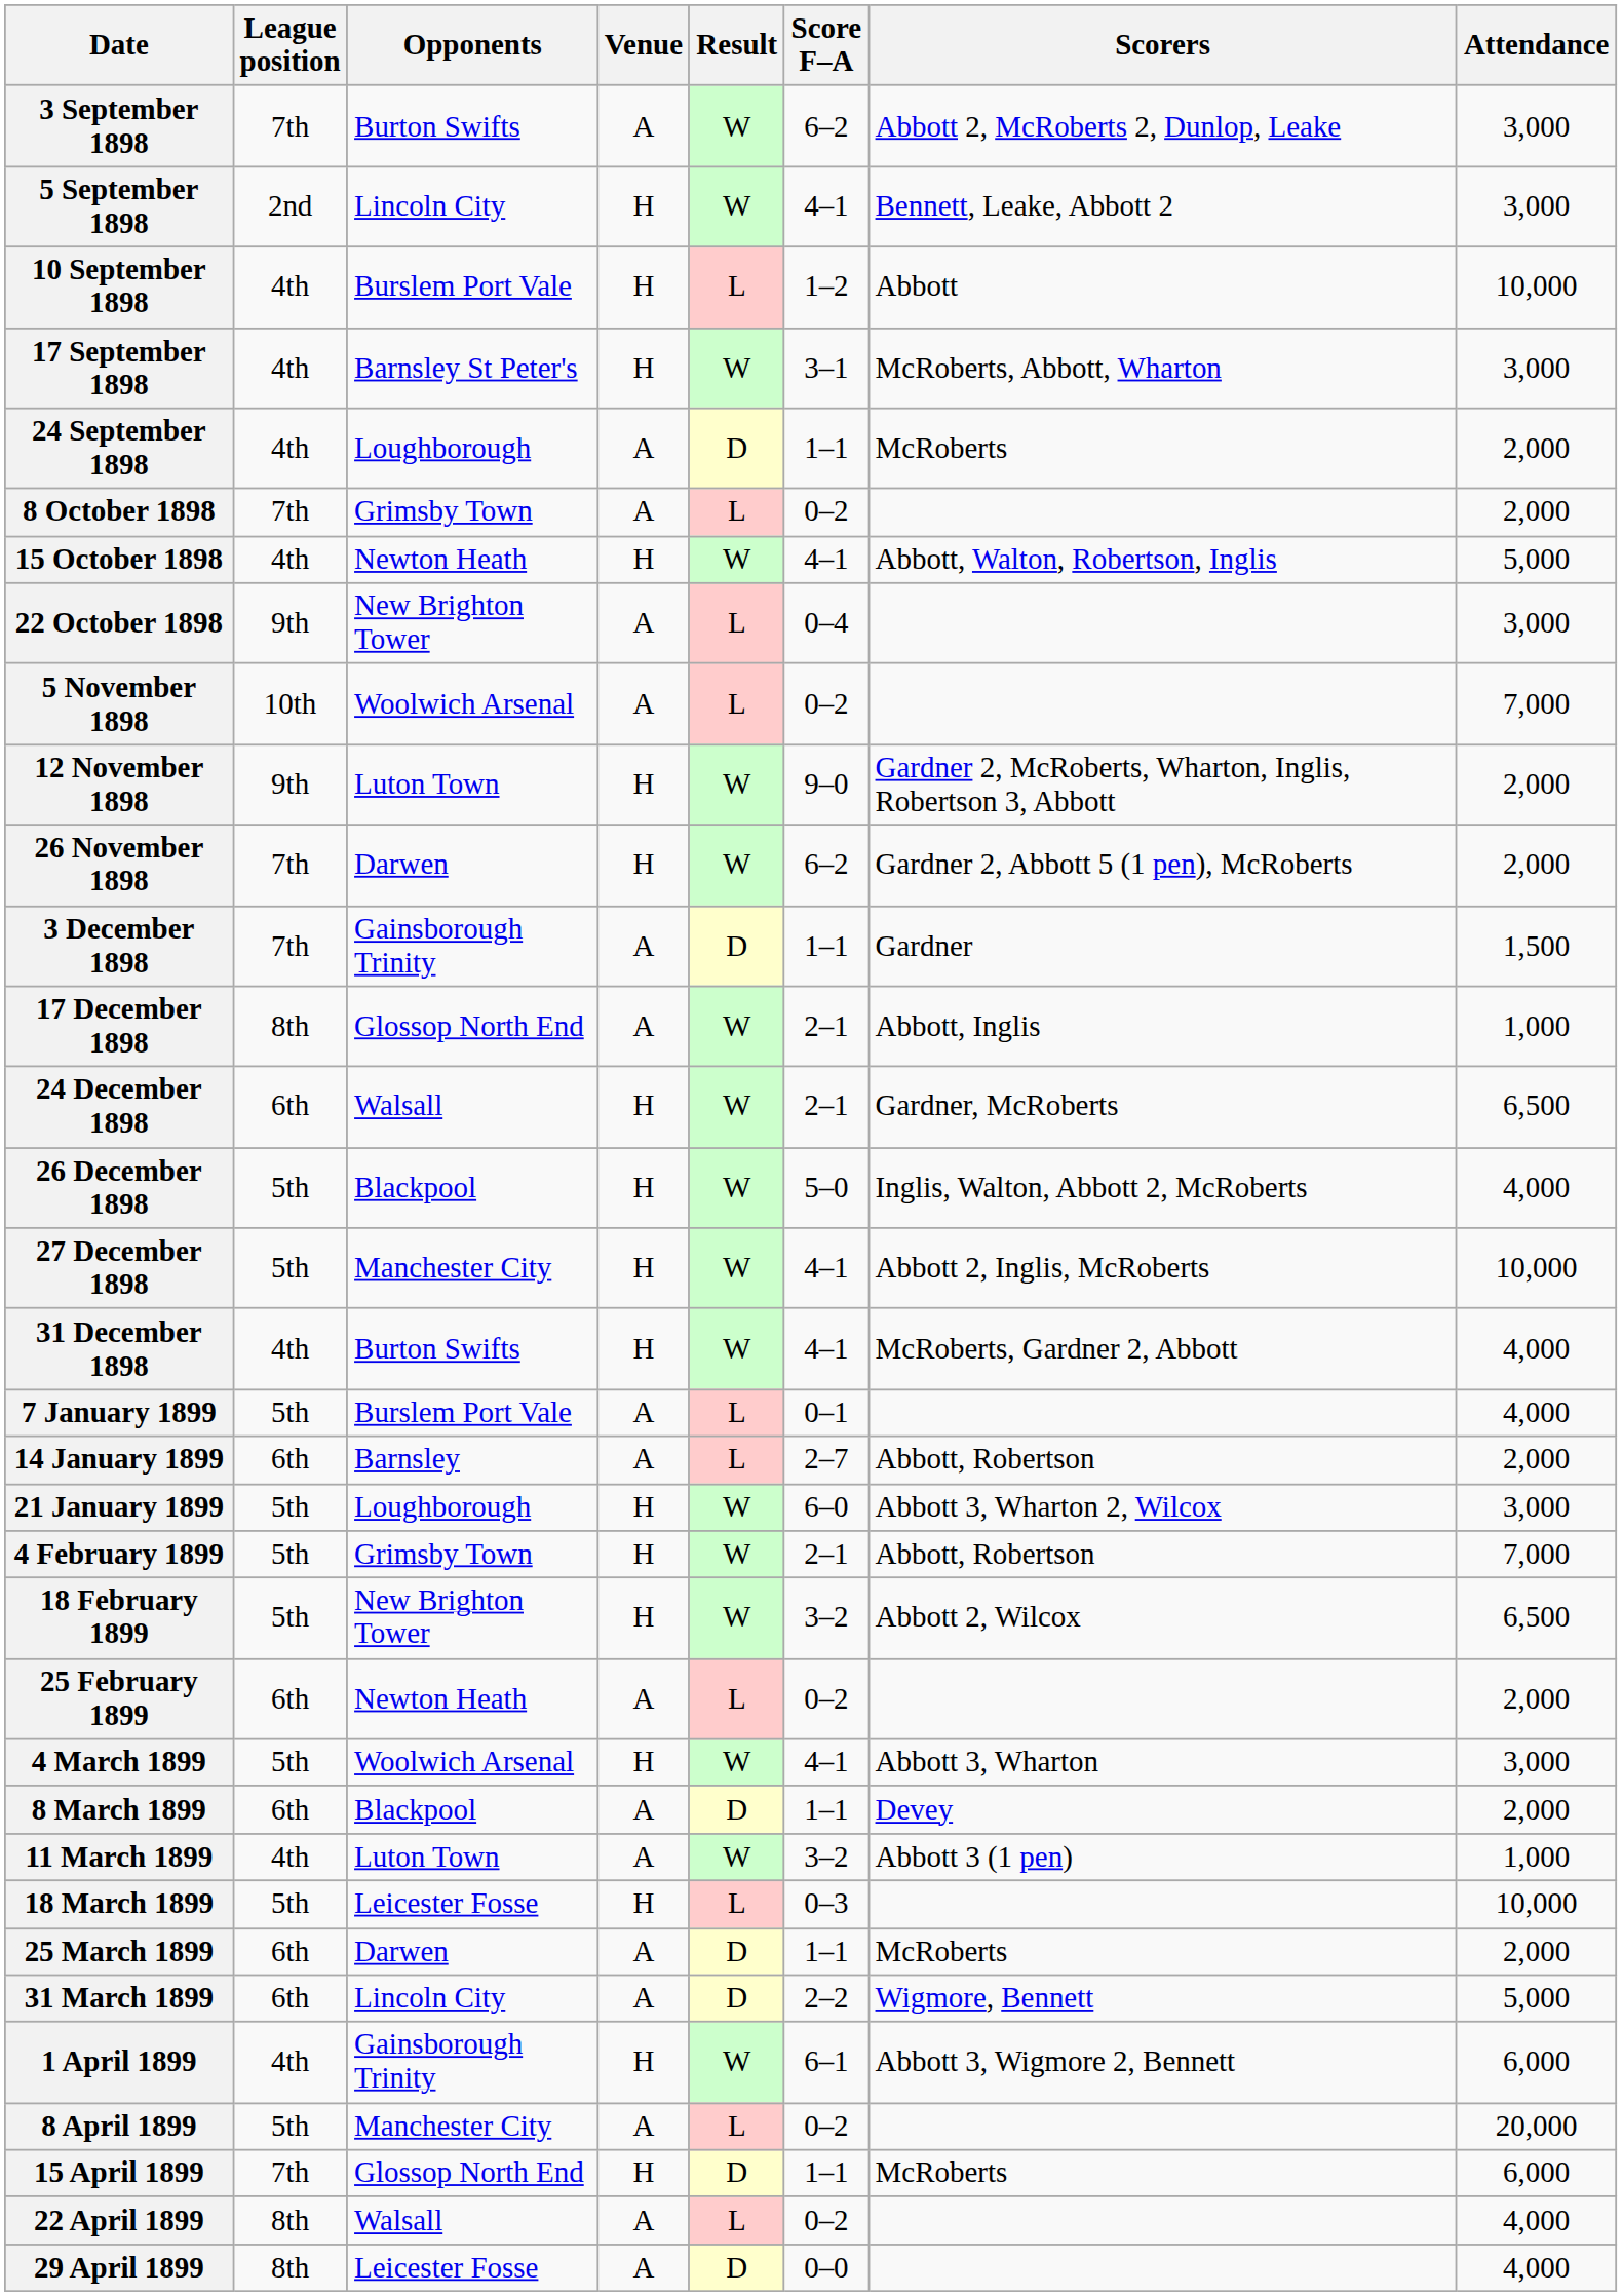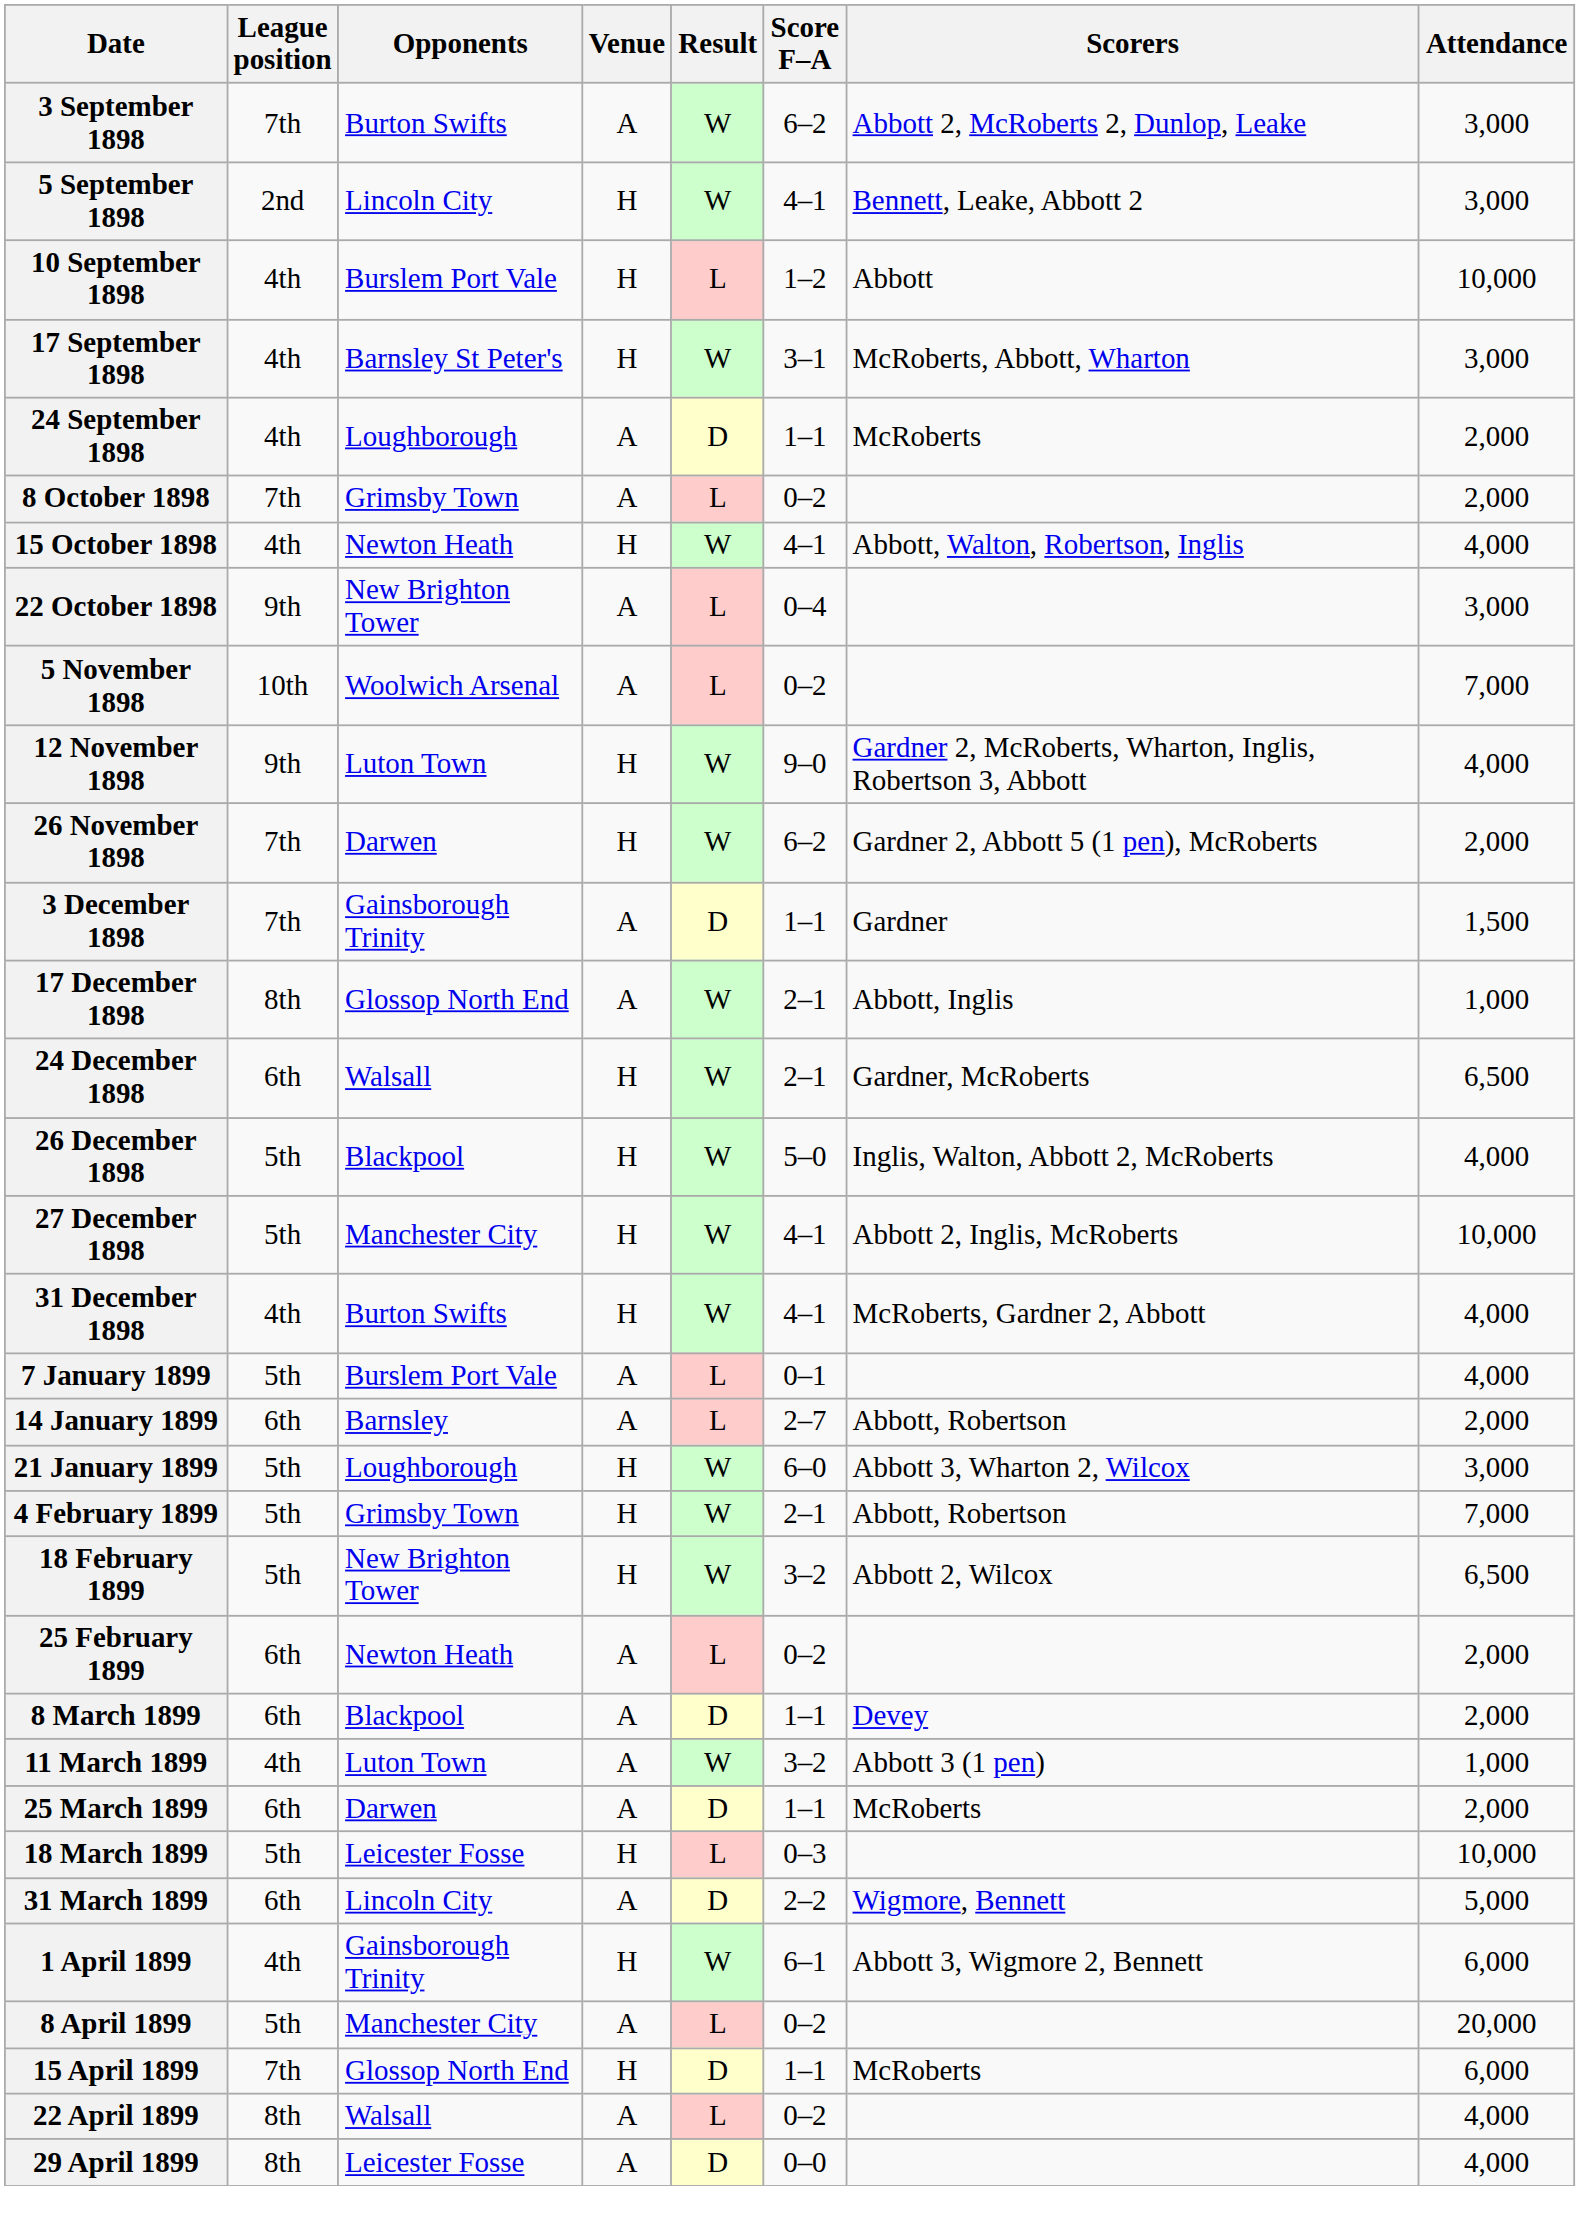 <table class="wikitable plainrowheaders sortable" style=text-align:center>
 <tr>
 <th scope=col>Date</th>
 <th scope=col data-sort-type=number>League<br>position</th>
 <th scope=col>Opponents</th>
 <th scope=col>Venue</th>
 <th scope=col>Result</th>
 <th scope=col>Score<br>F–A</th>
 <th scope=col class="unsortable">Scorers</th>
 <th scope=col>Attendance</th>
 </tr>
 <tr>
 <th scope=row>3 September 1898</th>
 <td>7th</td>
 <td style=text-align:left><a href='#'>Burton Swifts</a></td>
 <td>A</td>
 <td style=background:#cfc>W</td>
 <td>6–2</td>
 <td style=text-align:left><a href='#'>Abbott</a> 2, <a href='#'>McRoberts</a> 2, <a href='#'>Dunlop</a>, <a href='#'>Leake</a></td>
 <td>3,000</td>
 </tr>
 <tr>
 <th scope=row>5 September 1898</th>
 <td>2nd</td>
 <td style=text-align:left><a href='#'>Lincoln City</a></td>
 <td>H</td>
 <td style=background:#cfc>W</td>
 <td>4–1</td>
 <td style=text-align:left><a href='#'>Bennett</a>, Leake, Abbott 2</td>
 <td>3,000</td>
 </tr>
 <tr>
 <th scope=row>10 September 1898</th>
 <td>4th</td>
 <td style=text-align:left><a href='#'>Burslem Port Vale</a></td>
 <td>H</td>
 <td style=background:#fcc>L</td>
 <td>1–2</td>
 <td style=text-align:left>Abbott</td>
 <td>10,000</td>
 </tr>
 <tr>
 <th scope=row>17 September 1898</th>
 <td>4th</td>
 <td style=text-align:left><a href='#'>Barnsley St Peter's</a></td>
 <td>H</td>
 <td style=background:#cfc>W</td>
 <td>3–1</td>
 <td style=text-align:left>McRoberts, Abbott, <a href='#'>Wharton</a></td>
 <td>3,000</td>
 </tr>
 <tr>
 <th scope=row>24 September 1898</th>
 <td>4th</td>
 <td style=text-align:left><a href='#'>Loughborough</a></td>
 <td>A</td>
 <td style=background:#ffc>D</td>
 <td>1–1</td>
 <td style=text-align:left>McRoberts</td>
 <td>2,000</td>
 </tr>
 <tr>
 <th scope=row>8 October 1898</th>
 <td>7th</td>
 <td style=text-align:left><a href='#'>Grimsby Town</a></td>
 <td>A</td>
 <td style=background:#fcc>L</td>
 <td>0–2</td>
 <td></td>
 <td>2,000</td>
 </tr>
 <tr>
 <th scope=row>15 October 1898</th>
 <td>4th</td>
 <td style=text-align:left><a href='#'>Newton Heath</a></td>
 <td>H</td>
 <td style=background:#cfc>W</td>
 <td>4–1</td>
 <td style=text-align:left>Abbott, <a href='#'>Walton</a>, <a href='#'>Robertson</a>, <a href='#'>Inglis</a></td>
-<td>5,000</td>
+<td>4,000</td>
 </tr>
 <tr>
 <th scope=row>22 October 1898</th>
 <td>9th</td>
 <td style=text-align:left><a href='#'>New Brighton Tower</a></td>
 <td>A</td>
 <td style=background:#fcc>L</td>
 <td>0–4</td>
 <td></td>
 <td>3,000</td>
 </tr>
 <tr>
 <th scope=row>5 November 1898</th>
 <td>10th</td>
 <td style=text-align:left><a href='#'>Woolwich Arsenal</a></td>
 <td>A</td>
 <td style=background:#fcc>L</td>
 <td>0–2</td>
 <td></td>
 <td>7,000</td>
 </tr>
 <tr>
 <th scope=row>12 November 1898</th>
 <td>9th</td>
 <td style=text-align:left><a href='#'>Luton Town</a></td>
 <td>H</td>
 <td style=background:#cfc>W</td>
 <td>9–0</td>
 <td style=text-align:left><a href='#'>Gardner</a> 2, McRoberts, Wharton, Inglis, Robertson 3, Abbott</td>
-<td>2,000</td>
+<td>4,000</td>
 </tr>
 <tr>
 <th scope=row>26 November 1898</th>
 <td>7th</td>
 <td style=text-align:left><a href='#'>Darwen</a></td>
 <td>H</td>
 <td style=background:#cfc>W</td>
 <td>6–2</td>
 <td style=text-align:left>Gardner 2, Abbott 5 (1 <a href='#'>pen</a>), McRoberts</td>
 <td>2,000</td>
 </tr>
 <tr>
 <th scope=row>3 December 1898</th>
 <td>7th</td>
 <td style=text-align:left><a href='#'>Gainsborough Trinity</a></td>
 <td>A</td>
 <td style=background:#ffc>D</td>
 <td>1–1</td>
 <td style=text-align:left>Gardner</td>
 <td>1,500</td>
 </tr>
 <tr>
 <th scope=row>17 December 1898</th>
 <td>8th</td>
 <td style=text-align:left><a href='#'>Glossop North End</a></td>
 <td>A</td>
 <td style=background:#cfc>W</td>
 <td>2–1</td>
 <td style=text-align:left>Abbott, Inglis</td>
 <td>1,000</td>
 </tr>
 <tr>
 <th scope=row>24 December 1898</th>
 <td>6th</td>
 <td style=text-align:left><a href='#'>Walsall</a></td>
 <td>H</td>
 <td style=background:#cfc>W</td>
 <td>2–1</td>
 <td style=text-align:left>Gardner, McRoberts</td>
 <td>6,500</td>
 </tr>
 <tr>
 <th scope=row>26 December 1898</th>
 <td>5th</td>
 <td style=text-align:left><a href='#'>Blackpool</a></td>
 <td>H</td>
 <td style=background:#cfc>W</td>
 <td>5–0</td>
 <td style=text-align:left>Inglis, Walton, Abbott 2, McRoberts</td>
 <td>4,000</td>
 </tr>
 <tr>
 <th scope=row>27 December 1898</th>
 <td>5th</td>
 <td style=text-align:left><a href='#'>Manchester City</a></td>
 <td>H</td>
 <td style=background:#cfc>W</td>
 <td>4–1</td>
 <td style=text-align:left>Abbott 2, Inglis, McRoberts</td>
 <td>10,000</td>
 </tr>
 <tr>
 <th scope=row>31 December 1898</th>
 <td>4th</td>
 <td style=text-align:left><a href='#'>Burton Swifts</a></td>
 <td>H</td>
 <td style=background:#cfc>W</td>
 <td>4–1</td>
 <td style=text-align:left>McRoberts, Gardner 2, Abbott</td>
 <td>4,000</td>
 </tr>
 <tr>
 <th scope=row>7 January 1899</th>
 <td>5th</td>
 <td style=text-align:left><a href='#'>Burslem Port Vale</a></td>
 <td>A</td>
 <td style=background:#fcc>L</td>
 <td>0–1</td>
 <td></td>
 <td>4,000</td>
 </tr>
 <tr>
 <th scope=row>14 January 1899</th>
 <td>6th</td>
 <td style=text-align:left><a href='#'>Barnsley</a></td>
 <td>A</td>
 <td style=background:#fcc>L</td>
 <td>2–7</td>
 <td style=text-align:left>Abbott, Robertson</td>
 <td>2,000</td>
 </tr>
 <tr>
 <th scope=row>21 January 1899</th>
 <td>5th</td>
 <td style=text-align:left><a href='#'>Loughborough</a></td>
 <td>H</td>
 <td style=background:#cfc>W</td>
 <td>6–0</td>
 <td style=text-align:left>Abbott 3, Wharton 2, <a href='#'>Wilcox</a></td>
 <td>3,000</td>
 </tr>
 <tr>
 <th scope=row>4 February 1899</th>
 <td>5th</td>
 <td style=text-align:left><a href='#'>Grimsby Town</a></td>
 <td>H</td>
 <td style=background:#cfc>W</td>
 <td>2–1</td>
 <td style=text-align:left>Abbott, Robertson</td>
 <td>7,000</td>
 </tr>
 <tr>
 <th scope=row>18 February 1899</th>
 <td>5th</td>
 <td style=text-align:left><a href='#'>New Brighton Tower</a></td>
 <td>H</td>
 <td style=background:#cfc>W</td>
 <td>3–2</td>
 <td style=text-align:left>Abbott 2, Wilcox</td>
 <td>6,500</td>
 </tr>
 <tr>
 <th scope=row>25 February 1899</th>
 <td>6th</td>
 <td style=text-align:left><a href='#'>Newton Heath</a></td>
 <td>A</td>
 <td style=background:#fcc>L</td>
 <td>0–2</td>
 <td></td>
 <td>2,000</td>
 </tr>
 <tr>
-<th scope=row>4 March 1899</th>
-<td>5th</td>
-<td style=text-align:left><a href='#'>Woolwich Arsenal</a></td>
-<td>H</td>
-<td style=background:#cfc>W</td>
-<td>4–1</td>
-<td style=text-align:left>Abbott 3, Wharton</td>
-<td>3,000</td>
-</tr>
-<tr>
 <th scope=row>8 March 1899</th>
 <td>6th</td>
 <td style=text-align:left><a href='#'>Blackpool</a></td>
 <td>A</td>
 <td style=background:#ffc>D</td>
 <td>1–1</td>
 <td style=text-align:left><a href='#'>Devey</a></td>
 <td>2,000</td>
 </tr>
 <tr>
 <th scope=row>11 March 1899</th>
 <td>4th</td>
 <td style=text-align:left><a href='#'>Luton Town</a></td>
 <td>A</td>
 <td style=background:#cfc>W</td>
 <td>3–2</td>
 <td style=text-align:left>Abbott 3 (1 <a href='#'>pen</a>)</td>
 <td>1,000</td>
 </tr>
 <tr>
+<th scope=row>25 March 1899</th>
+<td>6th</td>
+<td style=text-align:left><a href='#'>Darwen</a></td>
+<td>A</td>
+<td style=background:#ffc>D</td>
+<td>1–1</td>
+<td style=text-align:left>McRoberts</td>
+<td>2,000</td>
+</tr>
+<tr>
 <th scope=row>18 March 1899</th>
 <td>5th</td>
 <td style=text-align:left><a href='#'>Leicester Fosse</a></td>
 <td>H</td>
 <td style=background:#fcc>L</td>
 <td>0–3</td>
 <td></td>
 <td>10,000</td>
-</tr>
-<tr>
-<th scope=row>25 March 1899</th>
-<td>6th</td>
-<td style=text-align:left><a href='#'>Darwen</a></td>
-<td>A</td>
-<td style=background:#ffc>D</td>
-<td>1–1</td>
-<td style=text-align:left>McRoberts</td>
-<td>2,000</td>
 </tr>
 <tr>
 <th scope=row>31 March 1899</th>
 <td>6th</td>
 <td style=text-align:left><a href='#'>Lincoln City</a></td>
 <td>A</td>
 <td style=background:#ffc>D</td>
 <td>2–2</td>
 <td style=text-align:left><a href='#'>Wigmore</a>, <a href='#'>Bennett</a></td>
 <td>5,000</td>
 </tr>
 <tr>
 <th scope=row>1 April 1899</th>
 <td>4th</td>
 <td style=text-align:left><a href='#'>Gainsborough Trinity</a></td>
 <td>H</td>
 <td style=background:#cfc>W</td>
 <td>6–1</td>
 <td style=text-align:left>Abbott 3, Wigmore 2, Bennett</td>
 <td>6,000</td>
 </tr>
 <tr>
 <th scope=row>8 April 1899</th>
 <td>5th</td>
 <td style=text-align:left><a href='#'>Manchester City</a></td>
 <td>A</td>
 <td style=background:#fcc>L</td>
 <td>0–2</td>
 <td></td>
 <td>20,000</td>
 </tr>
 <tr>
 <th scope=row>15 April 1899</th>
 <td>7th</td>
 <td style=text-align:left><a href='#'>Glossop North End</a></td>
 <td>H</td>
 <td style=background:#ffc>D</td>
 <td>1–1</td>
 <td style=text-align:left>McRoberts</td>
 <td>6,000</td>
 </tr>
 <tr>
 <th scope=row>22 April 1899</th>
 <td>8th</td>
 <td style=text-align:left><a href='#'>Walsall</a></td>
 <td>A</td>
 <td style=background:#fcc>L</td>
 <td>0–2</td>
 <td></td>
 <td>4,000</td>
 </tr>
 <tr>
 <th scope=row>29 April 1899</th>
 <td>8th</td>
 <td style=text-align:left><a href='#'>Leicester Fosse</a></td>
 <td>A</td>
 <td style=background:#ffc>D</td>
 <td>0–0</td>
 <td></td>
 <td>4,000</td>
 </tr>
 </table>
